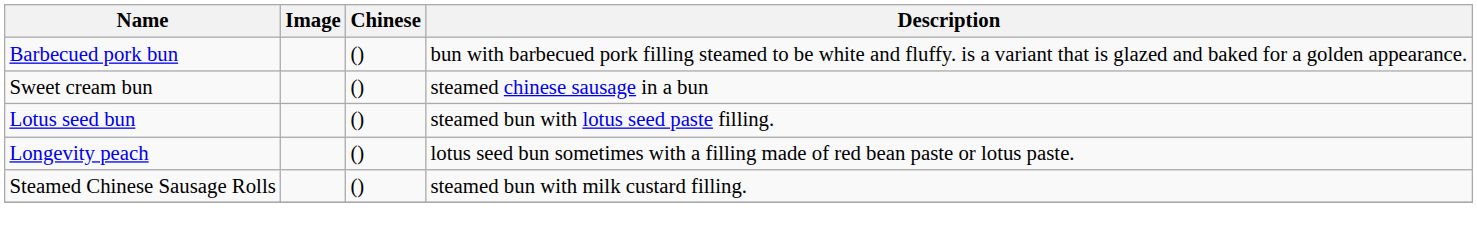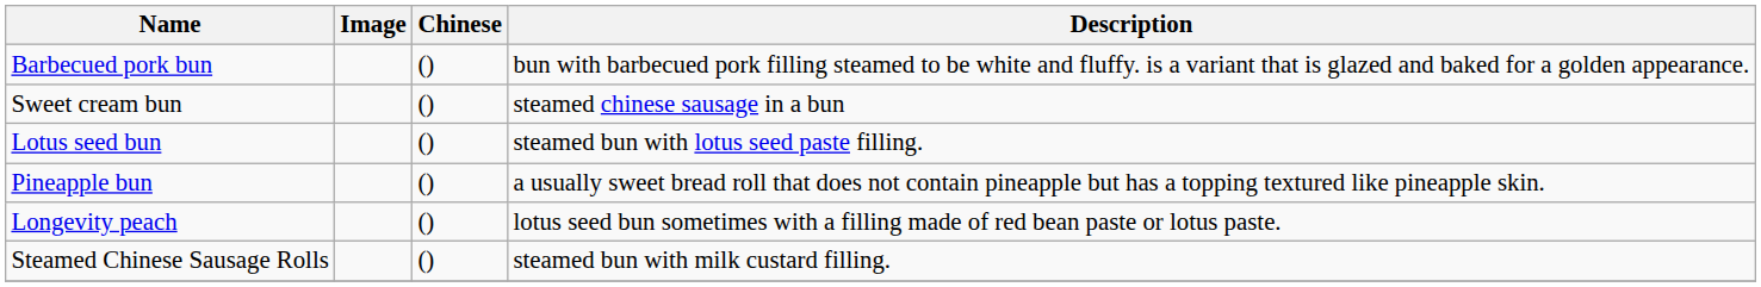 <table class="wikitable collapsible">
 <tr>
 <th>Name</th>
 <th>Image</th>
 <th>Chinese</th>
 <th>Description</th>
 </tr>
 <tr>
 <td><a href='#'>Barbecued pork bun</a></td>
 <td><br></td>
 <td>()</td>
 <td>bun with barbecued pork filling steamed to be white and fluffy.  is a variant that is glazed and baked for a golden appearance.</td>
 </tr>
 <tr>
 <td>Sweet cream bun</td>
 <td></td>
 <td>()</td>
 <td>steamed <a href='#'>chinese sausage</a> in a bun</td>
 </tr>
 <tr>
 <td><a href='#'>Lotus seed bun</a></td>
 <td></td>
 <td>()</td>
 <td>steamed bun with <a href='#'>lotus seed paste</a> filling.</td>
 </tr>
 <tr>
+<td><a href='#'>Pineapple bun</a></td>
+<td></td>
+<td>()</td>
+<td>a usually sweet bread roll that does not contain pineapple but has a topping textured like pineapple skin.</td>
+</tr>
+<tr>
 <td><a href='#'>Longevity peach</a></td>
 <td></td>
 <td>()</td>
 <td>lotus seed bun sometimes with a filling made of red bean paste or lotus paste.</td>
 </tr>
 <tr>
 <td>Steamed Chinese Sausage Rolls</td>
 <td></td>
 <td>()</td>
 <td>steamed bun with milk custard filling.</td>
 </tr>
 <tr>
 </tr>
 </table>
